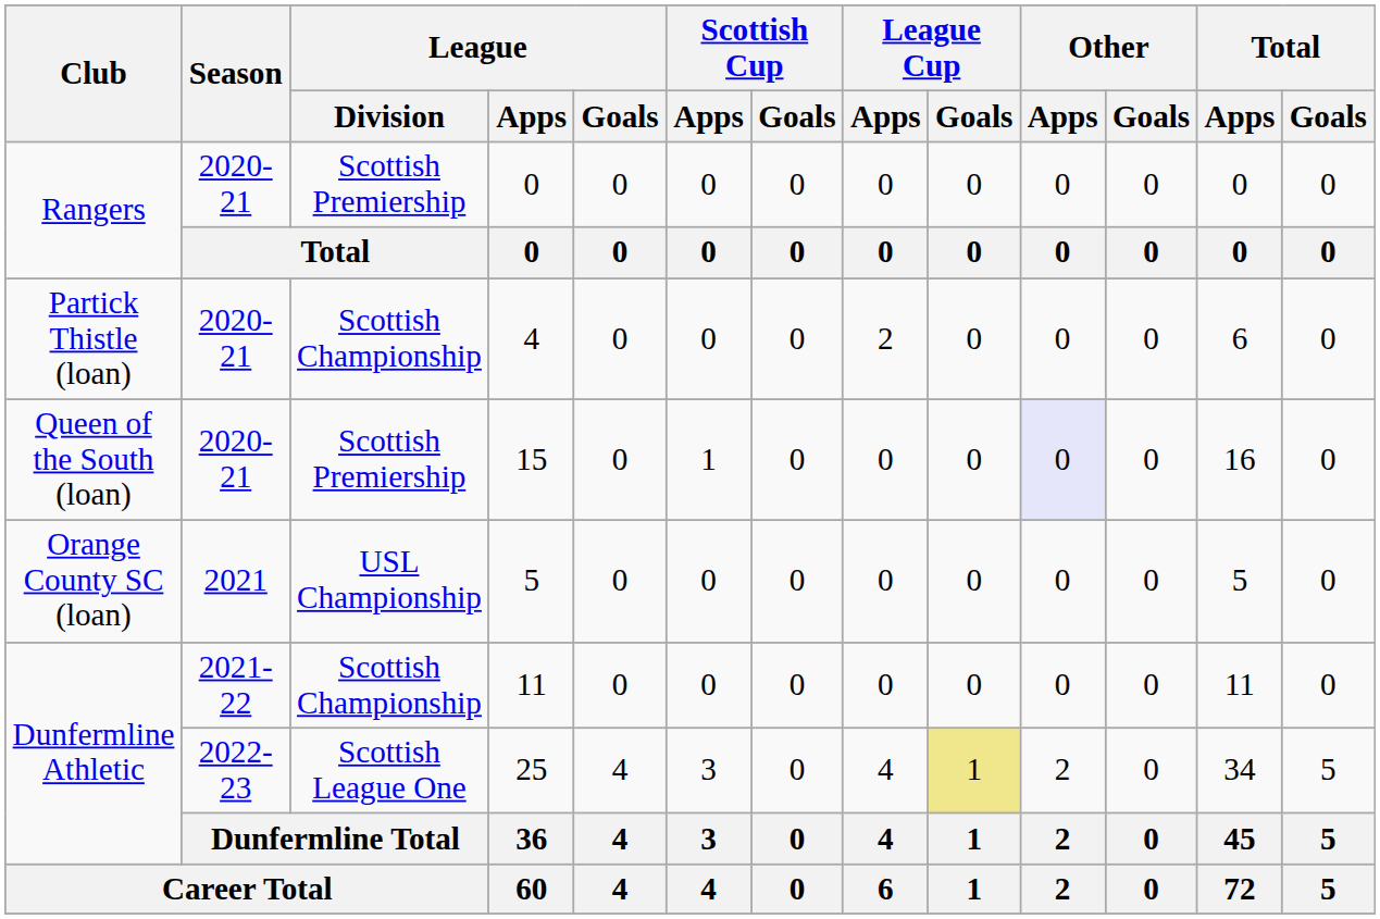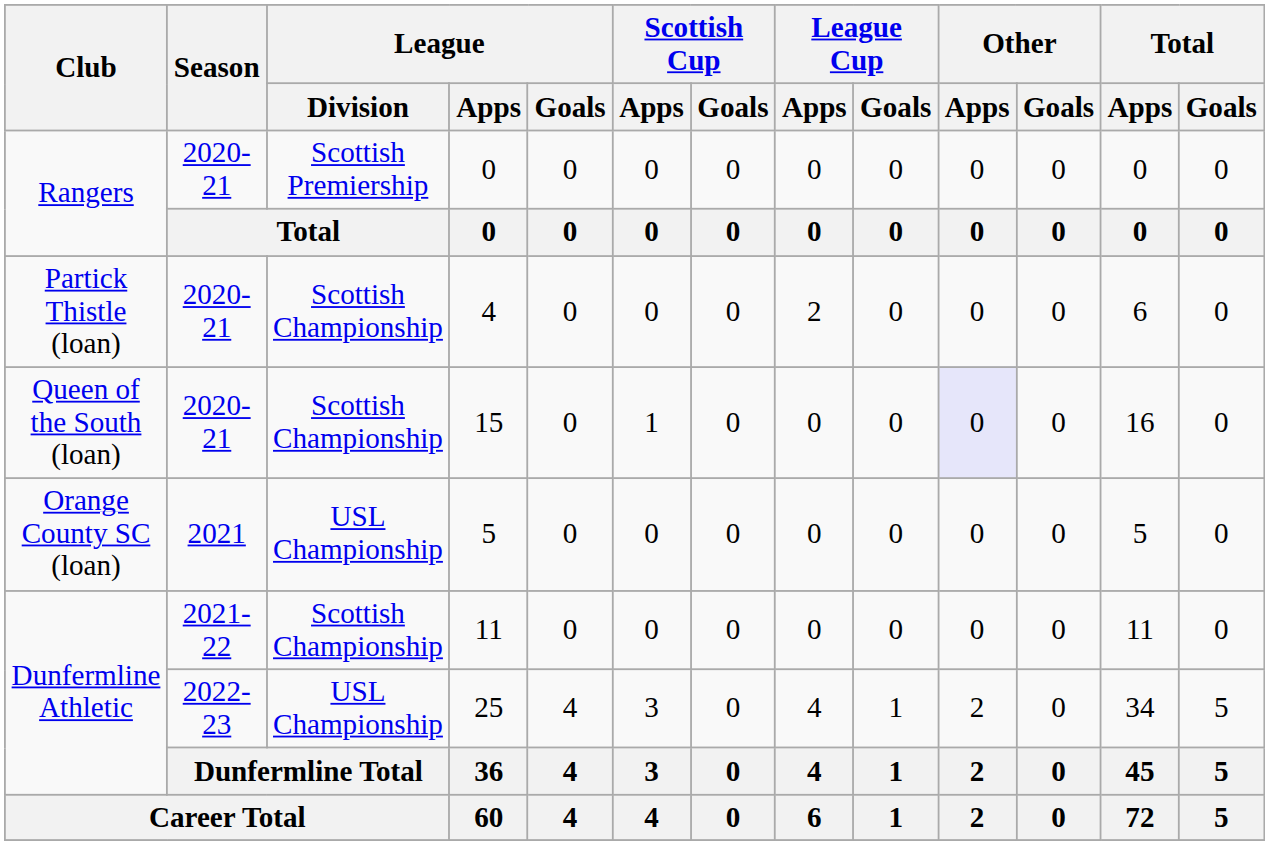 <table class="wikitable" style="text-align: center">
 <tr>
 <th rowspan="2">Club</th>
 <th rowspan="2">Season</th>
 <th colspan="3">League</th>
 <th colspan="2"><a href='#'>Scottish Cup</a></th>
 <th colspan="2"><a href='#'>League Cup</a></th>
 <th colspan="2">Other</th>
 <th colspan="2">Total</th>
 </tr>
 <tr>
 <th>Division</th>
 <th>Apps</th>
 <th>Goals</th>
 <th>Apps</th>
 <th>Goals</th>
 <th>Apps</th>
 <th>Goals</th>
 <th>Apps</th>
 <th>Goals</th>
 <th>Apps</th>
 <th>Goals</th>
 </tr>
 <tr>
 <td rowspan="2"><a href='#'>Rangers</a></td>
 <td><a href='#'>2020-21</a></td>
 <td rowspan="1"><a href='#'>Scottish Premiership</a></td>
 <td>0</td>
 <td>0</td>
 <td>0</td>
 <td>0</td>
 <td>0</td>
 <td>0</td>
 <td>0</td>
 <td>0</td>
 <td>0</td>
 <td>0</td>
 </tr>
 <tr>
 <th colspan="2">Total</th>
 <th>0</th>
 <th>0</th>
 <th>0</th>
 <th>0</th>
 <th>0</th>
 <th>0</th>
 <th>0</th>
 <th>0</th>
 <th>0</th>
 <th>0</th>
 </tr>
 <tr>
 <td><a href='#'>Partick Thistle</a> (loan)</td>
 <td><a href='#'>2020-21</a></td>
 <td><a href='#'>Scottish Championship</a></td>
 <td>4</td>
 <td>0</td>
 <td>0</td>
 <td>0</td>
 <td>2</td>
 <td>0</td>
 <td>0</td>
 <td>0</td>
 <td>6</td>
 <td 0>0</td>
 </tr>
 <tr>
 <td><a href='#'>Queen of the South</a> (loan)</td>
 <td><a href='#'>2020-21</a></td>
-<td rowspan="1"><a href='#'>Scottish Premiership</a></td>
+<td><a href='#'>Scottish Championship</a></td>
 <td>15</td>
 <td>0</td>
 <td>1</td>
 <td>0</td>
 <td>0</td>
 <td>0</td>
 <td style="background: lavender;">0</td>
 <td>0</td>
 <td>16</td>
 <td 0>0</td>
 </tr>
 <tr>
 <td><a href='#'>Orange County SC</a> (loan)</td>
 <td><a href='#'>2021</a></td>
 <td><a href='#'>USL Championship</a></td>
 <td>5</td>
 <td>0</td>
 <td>0</td>
 <td>0</td>
 <td>0</td>
 <td>0</td>
 <td>0</td>
 <td>0</td>
 <td>5</td>
 <td 0>0</td>
 </tr>
 <tr>
 <td rowspan="3"><a href='#'>Dunfermline Athletic</a></td>
 <td><a href='#'>2021-22</a></td>
 <td><a href='#'>Scottish Championship</a></td>
 <td>11</td>
 <td>0</td>
 <td>0</td>
 <td>0</td>
 <td>0</td>
 <td>0</td>
 <td>0</td>
 <td>0</td>
 <td>11</td>
 <td 0>0</td>
 </tr>
 <tr>
 <td><a href='#'>2022-23</a></td>
-<td><a href='#'>Scottish League One</a></td>
+<td><a href='#'>USL Championship</a></td>
 <td>25</td>
 <td>4</td>
 <td>3</td>
 <td>0</td>
 <td>4</td>
-<td style="background: khaki;">1</td>
+<td>1</td>
 <td>2</td>
 <td>0</td>
 <td>34</td>
 <td>5</td>
 </tr>
 <tr>
 <th colspan="2">Dunfermline Total</th>
 <th>36</th>
 <th>4</th>
 <th>3</th>
 <th>0</th>
 <th>4</th>
 <th>1</th>
 <th>2</th>
 <th>0</th>
 <th>45</th>
 <th>5</th>
 </tr>
 <tr>
 <th colspan="3">Career Total</th>
 <th>60</th>
 <th>4</th>
 <th>4</th>
 <th>0</th>
 <th>6</th>
 <th>1</th>
 <th>2</th>
 <th>0</th>
 <th>72</th>
 <th>5</th>
 </tr>
 <tr>
 </tr>
 </table>
